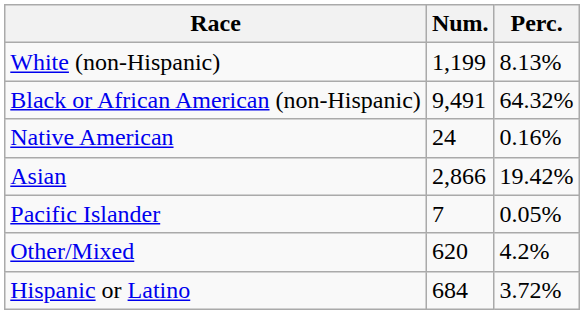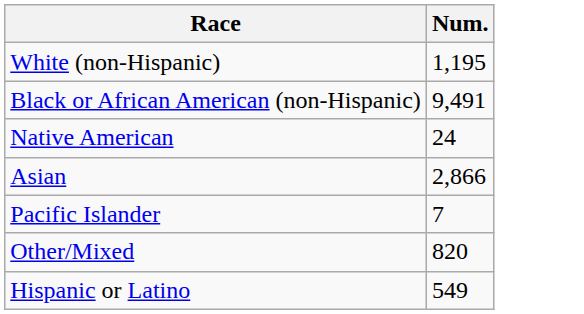 <table class="wikitable">
 <tr>
 <th>Race</th>
 <th>Num.</th>
-<th>Perc.</th>
 </tr>
 <tr>
 <td><a href='#'>White</a> (non-Hispanic)</td>
-<td>1,199</td>
-<td>8.13%</td>
+<td>1,195</td>
 </tr>
 <tr>
 <td><a href='#'>Black or African American</a> (non-Hispanic)</td>
 <td>9,491</td>
-<td>64.32%</td>
 </tr>
 <tr>
 <td><a href='#'>Native American</a></td>
 <td>24</td>
-<td>0.16%</td>
 </tr>
 <tr>
 <td><a href='#'>Asian</a></td>
 <td>2,866</td>
-<td>19.42%</td>
 </tr>
 <tr>
 <td><a href='#'>Pacific Islander</a></td>
 <td>7</td>
-<td>0.05%</td>
 </tr>
 <tr>
 <td><a href='#'>Other/Mixed</a></td>
-<td>620</td>
-<td>4.2%</td>
+<td>820</td>
 </tr>
 <tr>
 <td><a href='#'>Hispanic</a> or <a href='#'>Latino</a></td>
-<td>684</td>
-<td>3.72%</td>
+<td>549</td>
 </tr>
 </table>
